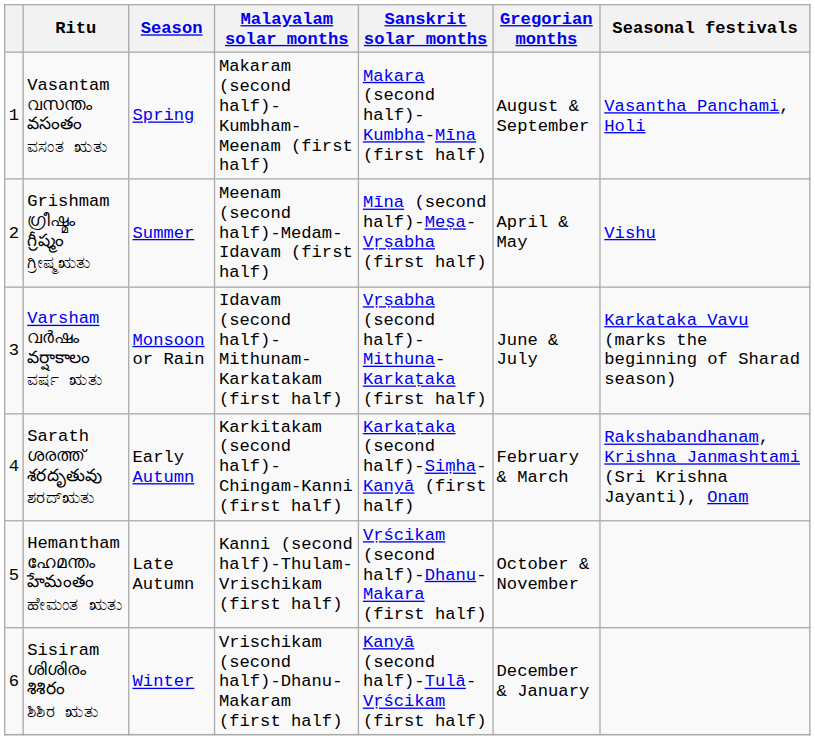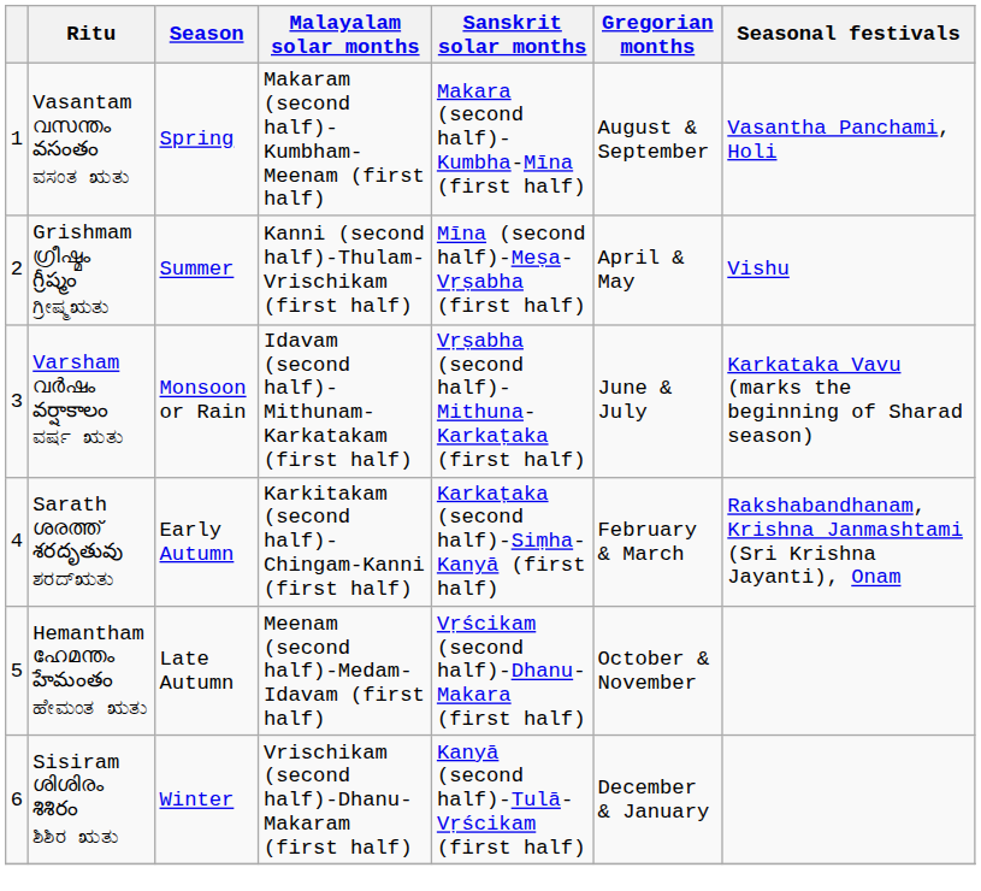 <table class="wikitable" style="text-align:; border;1px"ritu>
 <tr>
 <th></th>
 <th>Ritu</th>
 <th><a href='#'>Season</a></th>
 <th><a href='#'>Malayalam solar months</a></th>
 <th><a href='#'>Sanskrit solar months</a></th>
 <th><a href='#'>Gregorian months</a></th>
 <th>Seasonal festivals</th>
 </tr>
 <tr>
 <td>1</td>
 <td>Vasantam <br> വസന്തം<br> వసంతం  ವಸಂತ ಋತು</td>
 <td><a href='#'>Spring</a></td>
 <td>Makaram (second half)-Kumbham-Meenam (first half)</td>
 <td><a href='#'>Makara</a> (second half)-<a href='#'>Kumbha</a>-<a href='#'>Mīna</a> (first half)</td>
 <td>August & September</td>
 <td><a href='#'>Vasantha Panchami</a>, <a href='#'>Holi</a></td>
 </tr>
 <tr>
 <td>2</td>
 <td>Grishmam <br> ഗ്രീഷ്മം<br> గ్రీష్మం<br>ಗ್ರೀಷ್ಮಋತು</td>
 <td><a href='#'>Summer</a></td>
-<td>Meenam (second half)-Medam-Idavam (first half)</td>
+<td>Kanni (second half)-Thulam-Vrischikam (first half)</td>
 <td><a href='#'>Mīna</a> (second half)-<a href='#'>Meṣa</a>-<a href='#'>Vṛṣabha</a> (first half)</td>
 <td>April & May</td>
 <td><a href='#'>Vishu</a></td>
 </tr>
 <tr>
 <td>3</td>
 <td><a href='#'>Varsham</a> <br> വർഷം <br>వర్షాకాలం ವರ್ಷ ಋತು</td>
 <td><a href='#'>Monsoon</a> or Rain</td>
 <td>Idavam (second half)-Mithunam-Karkatakam (first half)</td>
 <td><a href='#'>Vṛṣabha</a> (second half)-<a href='#'>Mithuna</a>-<a href='#'>Karkaṭaka</a> (first half)</td>
 <td>June & July</td>
 <td><a href='#'>Karkataka Vavu</a> (marks the beginning of Sharad season)</td>
 </tr>
 <tr>
 <td>4</td>
 <td>Sarath <br> ശരത്ത് <br>శరదృతువు ಶರದ್ಋತು</td>
 <td>Early <a href='#'>Autumn</a></td>
 <td>Karkitakam (second half)-Chingam-Kanni (first half)</td>
 <td><a href='#'>Karkaṭaka</a> (second half)-<a href='#'>Siṃha</a>-<a href='#'>Kanyā</a> (first half)</td>
 <td>February & March</td>
 <td><a href='#'>Rakshabandhanam</a>, <a href='#'>Krishna Janmashtami</a> (Sri Krishna Jayanti), <a href='#'>Onam</a></td>
 </tr>
 <tr>
 <td>5</td>
 <td>Hemantham <br> ഹേമന്തം హేమంతం<br> ಹೇಮಂತ ಋತು</td>
 <td>Late Autumn</td>
-<td>Kanni (second half)-Thulam-Vrischikam (first half)</td>
+<td>Meenam (second half)-Medam-Idavam (first half)</td>
 <td><a href='#'>Vṛścikam</a> (second half)-<a href='#'>Dhanu</a>-<a href='#'>Makara</a> (first half)</td>
 <td>October & November</td>
 <td></td>
 </tr>
 <tr>
 <td>6</td>
 <td>Sisiram <br> ശിശിരം <br>శిశిరం<br>ಶಿಶಿರ ಋತು</td>
 <td><a href='#'>Winter</a></td>
 <td>Vrischikam (second half)-Dhanu-Makaram (first half)</td>
 <td><a href='#'>Kanyā</a> (second half)-<a href='#'>Tulā</a>-<a href='#'>Vṛścikam</a> (first half)</td>
 <td>December & January</td>
 <td></td>
 </tr>
 <tr>
 </tr>
 </table>
